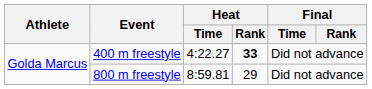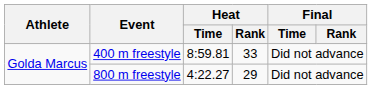 <table class=wikitable style="font-size:90%">
 <tr>
 <th rowspan="2">Athlete</th>
 <th rowspan="2">Event</th>
 <th colspan="2">Heat</th>
 <th colspan="2">Final</th>
 </tr>
 <tr style="font-size:95%">
 <th>Time</th>
 <th>Rank</th>
 <th>Time</th>
 <th>Rank</th>
 </tr>
 <tr align=center>
 <td align=left rowspan=2><a href='#'>Golda Marcus</a></td>
 <td align=left><a href='#'>400 m freestyle</a></td>
-<td>4:22.27</td>
-<td><strong>33</strong></td>
+<td>8:59.81</td>
+<td>33</td>
 <td colspan=2>Did not advance</td>
 </tr>
 <tr align=center>
 <td align=left><a href='#'>800 m freestyle</a></td>
-<td>8:59.81</td>
+<td>4:22.27</td>
 <td>29</td>
 <td colspan=2>Did not advance</td>
 </tr>
 </table>
